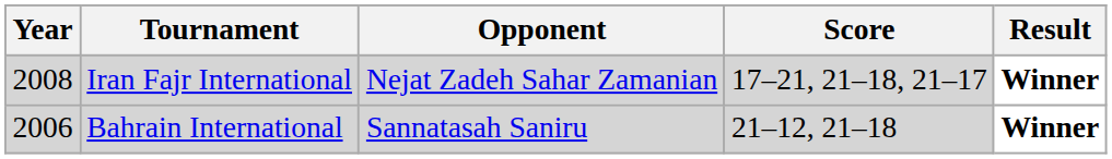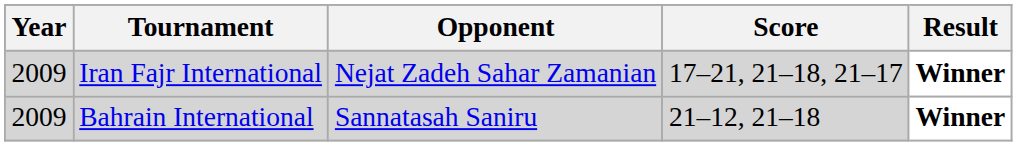 <table class="sortable wikitable" style="font-size: 90%;">
 <tr>
 <th>Year</th>
 <th>Tournament</th>
 <th>Opponent</th>
 <th>Score</th>
 <th>Result</th>
 </tr>
 <tr style="background:#D5D5D5">
-<td align="center">2008</td>
+<td align="center">2009</td>
 <td align="left"><a href='#'>Iran Fajr International</a></td>
 <td align="left"> <a href='#'>Nejat Zadeh Sahar Zamanian</a></td>
 <td align="left">17–21, 21–18, 21–17</td>
 <td style="text-align:left; background:white"> <strong>Winner</strong></td>
 </tr>
 <tr style="background:#D5D5D5">
-<td align="center">2006</td>
+<td align="center">2009</td>
 <td align="left"><a href='#'>Bahrain International</a></td>
 <td align="left"> <a href='#'>Sannatasah Saniru</a></td>
 <td align="left">21–12, 21–18</td>
 <td style="text-align:left; background:white"> <strong>Winner</strong></td>
 </tr>
 </table>
